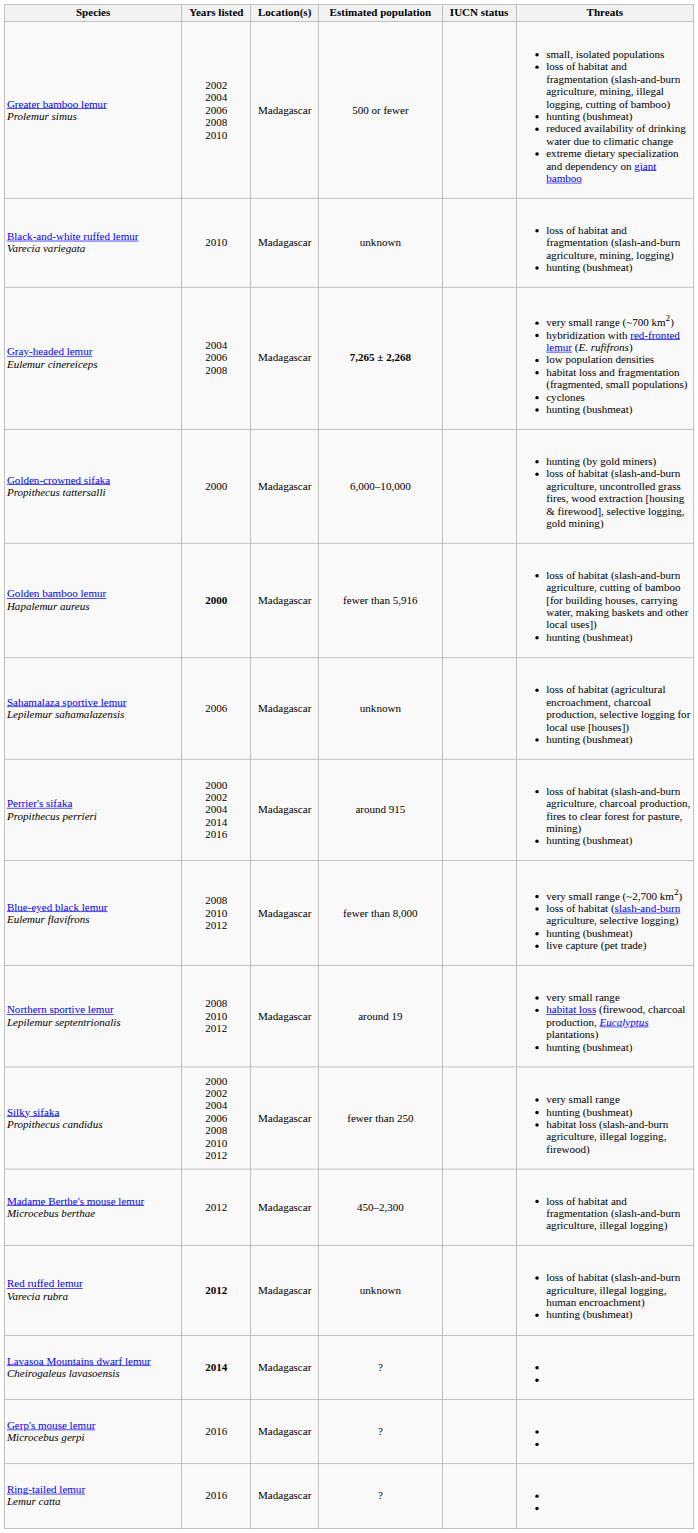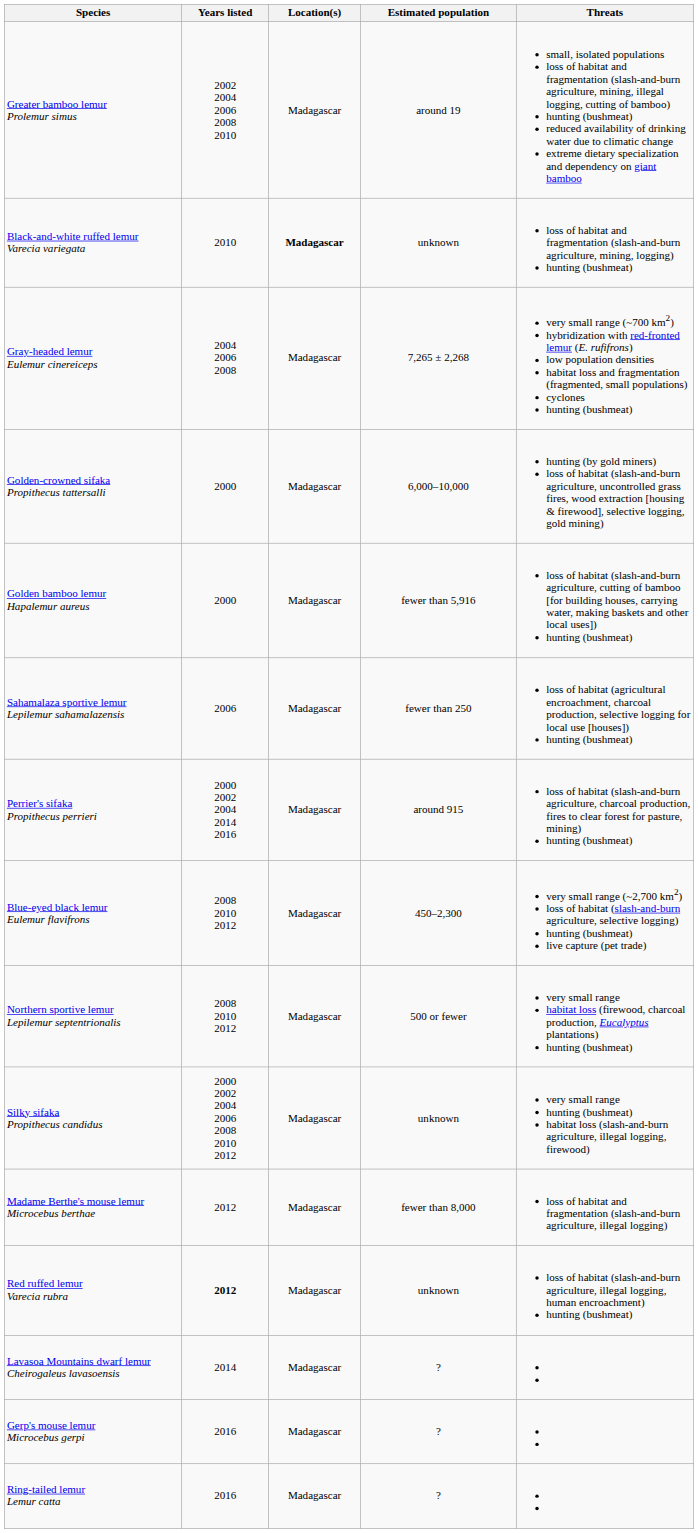 <table class="wikitable" width="1000px">
 <tr>
 <th scope=col width="250">Species</th>
 <th scope=col>Years listed</th>
 <th scope=col>Location(s)</th>
 <th scope=col>Estimated population</th>
-<th scope=col>IUCN status</th>
 <th scope=col width="250">Threats</th>
 </tr>
 <tr>
 <td> <a href='#'>Greater bamboo lemur</a><br><em>Prolemur simus</em></td>
 <td align="center">2002<br>2004<br>2006<br>2008<br>2010</td>
 <td align="center">Madagascar</td>
-<td align="center">500 or fewer</td>
-<td align="center"></td>
+<td align="center">around 19</td>
 <td><br><ul><li>small, isolated populations</li><li>loss of habitat and fragmentation (slash-and-burn agriculture, mining, illegal logging, cutting of bamboo)</li><li>hunting (bushmeat)</li><li>reduced availability of drinking water due to climatic change</li><li>extreme dietary specialization and dependency on <a href='#'>giant bamboo</a></li></ul></td>
 </tr>
 <tr>
 <td> <a href='#'>Black-and-white ruffed lemur</a><br><em>Varecia variegata</em></td>
 <td align="center">2010</td>
-<td align="center">Madagascar</td>
+<td align="center"><strong>Madagascar</strong></td>
 <td align="center">unknown</td>
-<td align="center"></td>
 <td><br><ul><li>loss of habitat and fragmentation (slash-and-burn agriculture, mining, logging)</li><li>hunting (bushmeat)</li></ul></td>
 </tr>
 <tr>
 <td> <a href='#'>Gray-headed lemur</a><br><em>Eulemur cinereiceps</em></td>
 <td align="center">2004<br>2006<br>2008</td>
 <td align="center">Madagascar</td>
-<td align="center"><strong>7,265 ± 2,268</strong></td>
-<td align="center"></td>
+<td align="center">7,265 ± 2,268</td>
 <td><br><ul><li>very small range (~700 km<sup>2</sup>)</li><li>hybridization with <a href='#'>red-fronted lemur</a> (<em>E. rufifrons</em>)</li><li>low population densities</li><li>habitat loss and fragmentation (fragmented, small populations)</li><li>cyclones</li><li>hunting (bushmeat)</li></ul></td>
 </tr>
 <tr>
 <td> <a href='#'>Golden-crowned sifaka</a><br><em>Propithecus tattersalli</em></td>
 <td align="center">2000</td>
 <td align="center">Madagascar</td>
 <td align="center">6,000–10,000</td>
-<td align="center"></td>
 <td><br><ul><li>hunting (by gold miners)</li><li>loss of habitat (slash-and-burn agriculture, uncontrolled grass fires, wood extraction [housing & firewood], selective logging, gold mining)</li></ul></td>
 </tr>
 <tr>
 <td> <a href='#'>Golden bamboo lemur</a><br><em>Hapalemur aureus</em></td>
-<td align="center"><strong>2000</strong></td>
+<td align="center">2000</td>
 <td align="center">Madagascar</td>
 <td align="center">fewer than 5,916</td>
-<td align="center"></td>
 <td><br><ul><li>loss of habitat (slash-and-burn agriculture, cutting of bamboo [for building houses, carrying water, making baskets and other local uses])</li><li>hunting (bushmeat)</li></ul></td>
 </tr>
 <tr>
 <td> <a href='#'>Sahamalaza sportive lemur</a><br><em>Lepilemur sahamalazensis</em></td>
 <td align="center">2006</td>
 <td align="center">Madagascar</td>
-<td align="center">unknown</td>
-<td align="center"></td>
+<td align="center">fewer than 250</td>
 <td><br><ul><li>loss of habitat (agricultural encroachment, charcoal production, selective logging for local use [houses])</li><li>hunting (bushmeat)</li></ul></td>
 </tr>
 <tr>
 <td> <a href='#'>Perrier's sifaka</a><br><em>Propithecus perrieri</em></td>
 <td align="center">2000<br>2002<br>2004<br>2014<br>2016</td>
 <td align="center">Madagascar</td>
 <td align="center">around 915</td>
-<td align="center"></td>
 <td><br><ul><li>loss of habitat (slash-and-burn agriculture, charcoal production, fires to clear forest for pasture, mining)</li><li>hunting (bushmeat)</li></ul></td>
 </tr>
 <tr>
 <td> <a href='#'>Blue-eyed black lemur</a><br><em>Eulemur flavifrons</em></td>
 <td align="center">2008<br>2010<br>2012</td>
 <td align="center">Madagascar</td>
-<td align="center">fewer than 8,000</td>
-<td align="center"></td>
+<td align="center">450–2,300</td>
 <td><br><ul><li>very small range (~2,700 km<sup>2</sup>)</li><li>loss of habitat (<a href='#'>slash-and-burn</a> agriculture, selective logging)</li><li>hunting (bushmeat)</li><li>live capture (pet trade)</li></ul></td>
 </tr>
 <tr>
 <td><a href='#'>Northern sportive lemur</a><br><em>Lepilemur septentrionalis</em></td>
 <td align="center">2008<br>2010<br>2012</td>
 <td align="center">Madagascar</td>
-<td align="center">around 19</td>
-<td align="center"></td>
+<td align="center">500 or fewer</td>
 <td><br><ul><li>very small range</li><li><a href='#'>habitat loss</a> (firewood, charcoal production, <em><a href='#'>Eucalyptus</a></em> plantations)</li><li>hunting (bushmeat)</li></ul></td>
 </tr>
 <tr>
 <td> <a href='#'>Silky sifaka</a><br><em>Propithecus candidus</em></td>
 <td align="center">2000<br>2002<br>2004<br>2006<br>2008<br>2010<br>2012</td>
 <td align="center">Madagascar</td>
-<td align="center">fewer than 250</td>
-<td align="center"></td>
+<td align="center">unknown</td>
 <td><br><ul><li>very small range</li><li>hunting (bushmeat)</li><li>habitat loss (slash-and-burn agriculture, illegal logging, firewood)</li></ul></td>
 </tr>
 <tr>
 <td> <a href='#'>Madame Berthe's mouse lemur</a><br><em>Microcebus berthae</em></td>
 <td align="center">2012</td>
 <td align="center">Madagascar</td>
-<td align="center">450–2,300</td>
-<td align="center"></td>
+<td align="center">fewer than 8,000</td>
 <td><br><ul><li>loss of habitat and fragmentation (slash-and-burn agriculture, illegal logging)</li></ul></td>
 </tr>
 <tr>
 <td> <a href='#'>Red ruffed lemur</a><br><em>Varecia rubra</em></td>
 <td align="center"><strong>2012</strong></td>
 <td align="center">Madagascar</td>
 <td align="center">unknown</td>
-<td align="center"></td>
 <td><br><ul><li>loss of habitat (slash-and-burn agriculture, illegal logging, human encroachment)</li><li>hunting (bushmeat)</li></ul></td>
 </tr>
 <tr>
 <td><a href='#'>Lavasoa Mountains dwarf lemur</a><br><em>Cheirogaleus lavasoensis</em></td>
-<td align="center"><strong>2014</strong></td>
+<td align="center">2014</td>
 <td align="center">Madagascar</td>
 <td align="center">?</td>
-<td align="center"></td>
 <td><br><ul><li></li><li></li></ul></td>
 </tr>
 <tr>
 <td><a href='#'>Gerp's mouse lemur</a><br><em>Microcebus gerpi</em></td>
 <td align="center">2016</td>
 <td align="center">Madagascar</td>
 <td align="center">?</td>
-<td align="center"></td>
 <td><br><ul><li></li><li></li></ul></td>
 </tr>
 <tr>
 <td><a href='#'>Ring-tailed lemur</a><br><em>Lemur catta</em></td>
 <td align="center">2016</td>
 <td align="center">Madagascar</td>
 <td align="center">?</td>
-<td align="center"></td>
 <td><br><ul><li></li><li></li></ul></td>
 </tr>
 </table>
